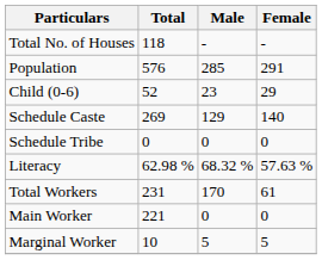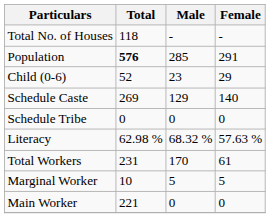 <table class="wikitable sortable">
 <tr>
 <th>Particulars</th>
 <th>Total</th>
 <th>Male</th>
 <th>Female</th>
 </tr>
 <tr>
 <td>Total No. of Houses</td>
 <td>118</td>
 <td>-</td>
 <td>-</td>
 </tr>
 <tr>
 <td>Population</td>
-<td>576</td>
+<td><strong>576</strong></td>
 <td>285</td>
 <td>291</td>
 </tr>
 <tr>
 <td>Child (0-6)</td>
 <td>52</td>
 <td>23</td>
 <td>29</td>
 </tr>
 <tr>
 <td>Schedule Caste</td>
 <td>269</td>
 <td>129</td>
 <td>140</td>
 </tr>
 <tr>
 <td>Schedule Tribe</td>
 <td>0</td>
 <td>0</td>
 <td>0</td>
 </tr>
 <tr>
 <td>Literacy</td>
 <td>62.98 %</td>
 <td>68.32 %</td>
 <td>57.63 %</td>
 </tr>
 <tr>
 <td>Total Workers</td>
 <td>231</td>
 <td>170</td>
 <td>61</td>
 </tr>
 <tr>
+<td>Marginal Worker</td>
+<td>10</td>
+<td>5</td>
+<td>5</td>
+</tr>
+<tr>
 <td>Main Worker</td>
 <td>221</td>
 <td>0</td>
 <td>0</td>
 </tr>
 <tr>
-<td>Marginal Worker</td>
-<td>10</td>
-<td>5</td>
-<td>5</td>
-</tr>
-<tr>
 </tr>
 </table>
